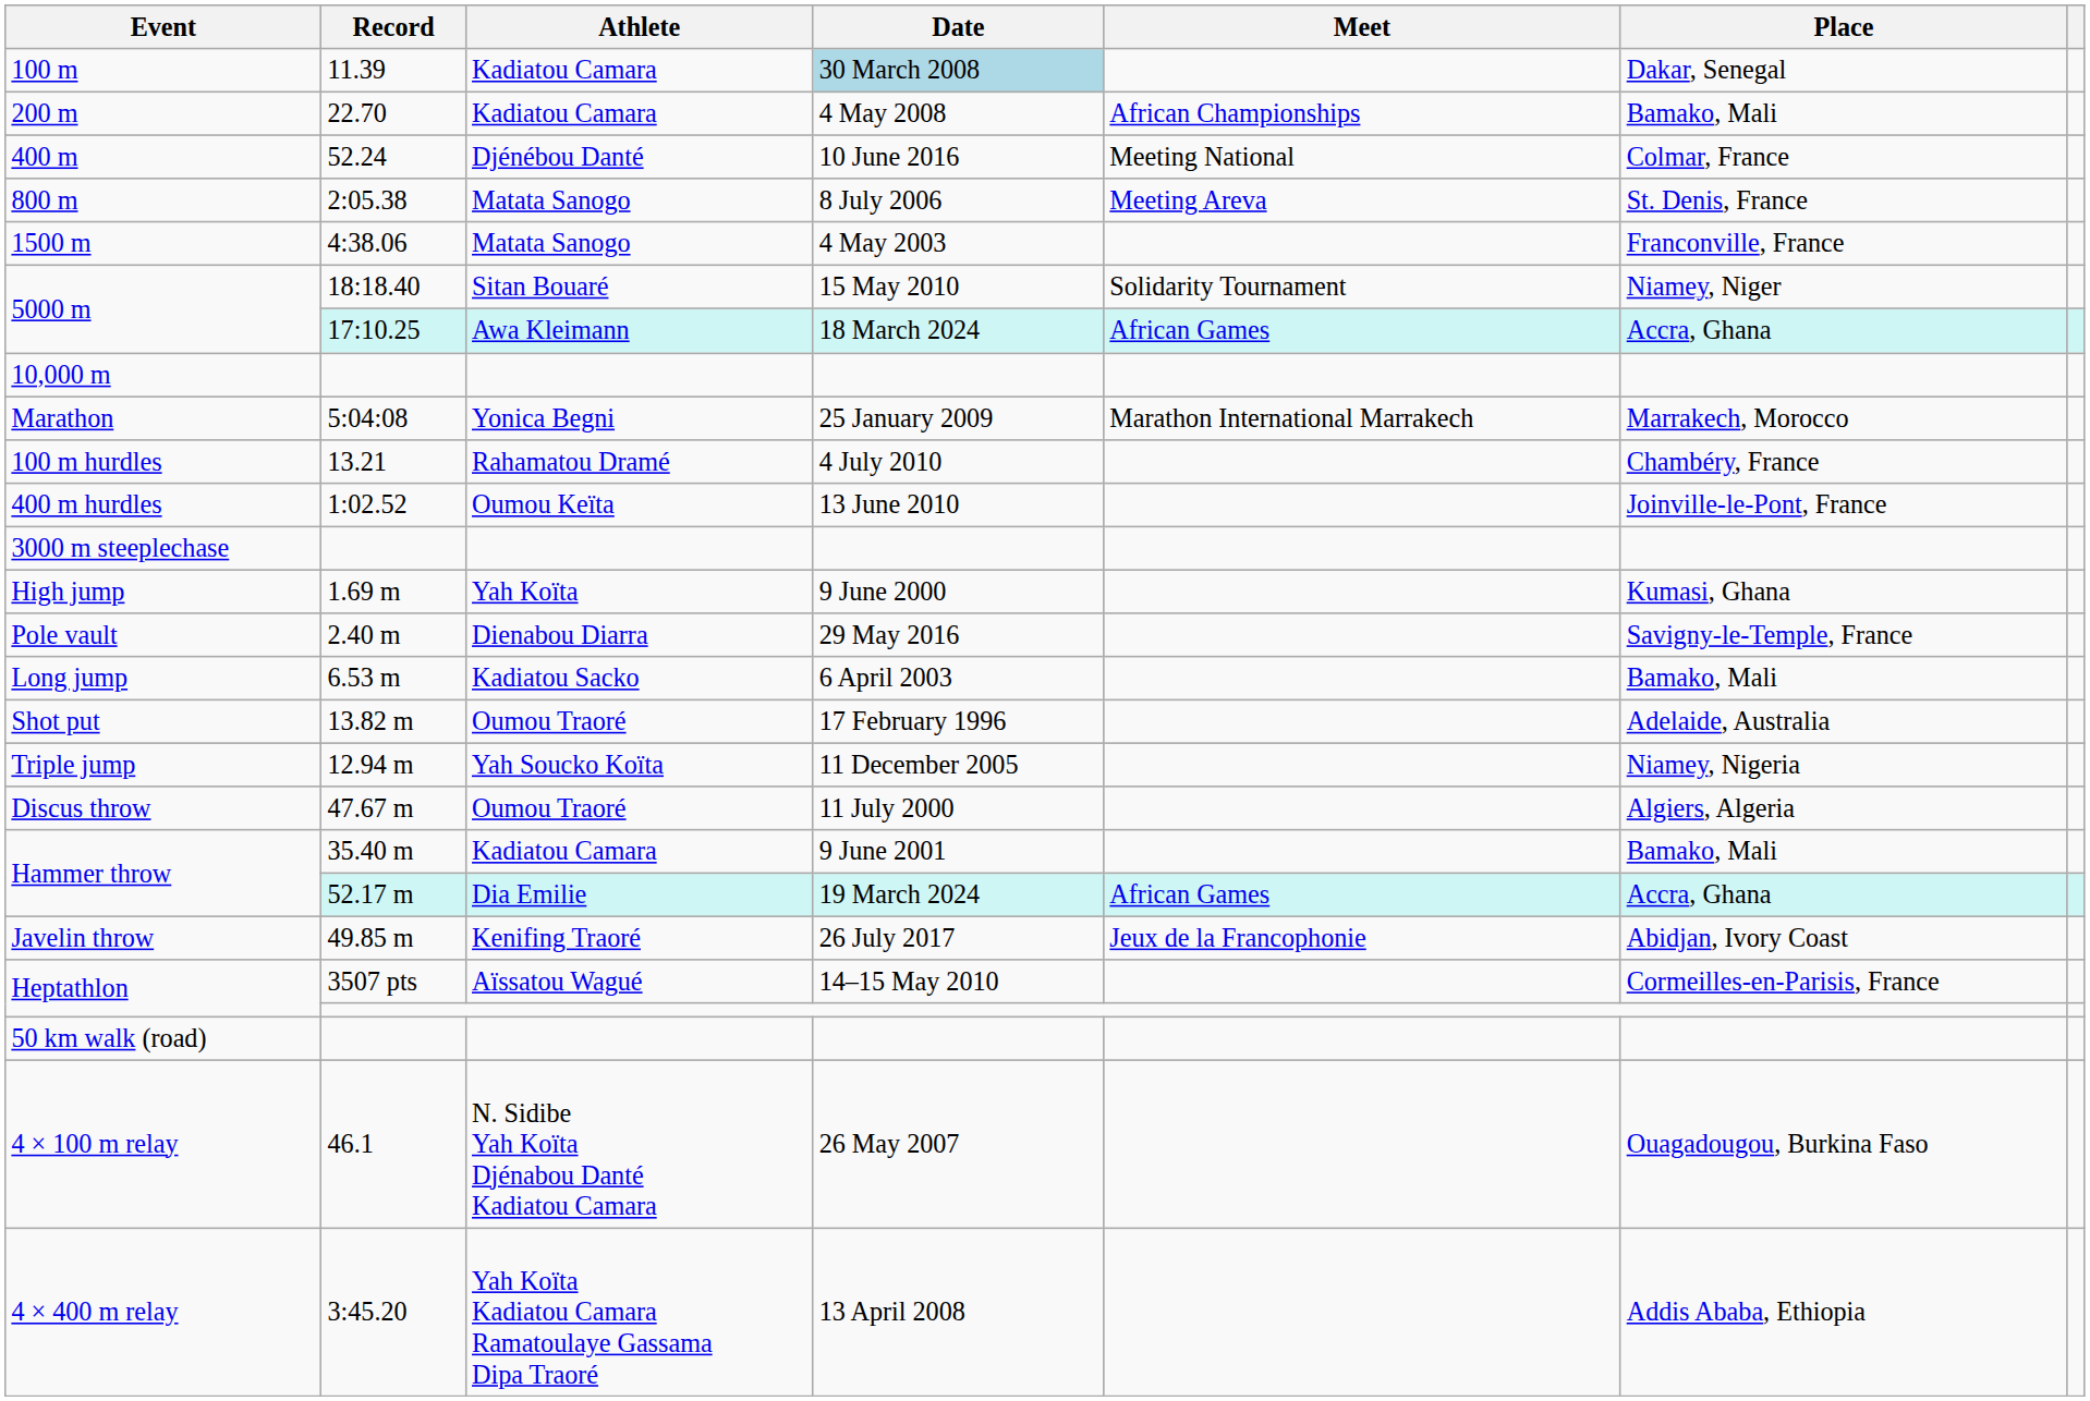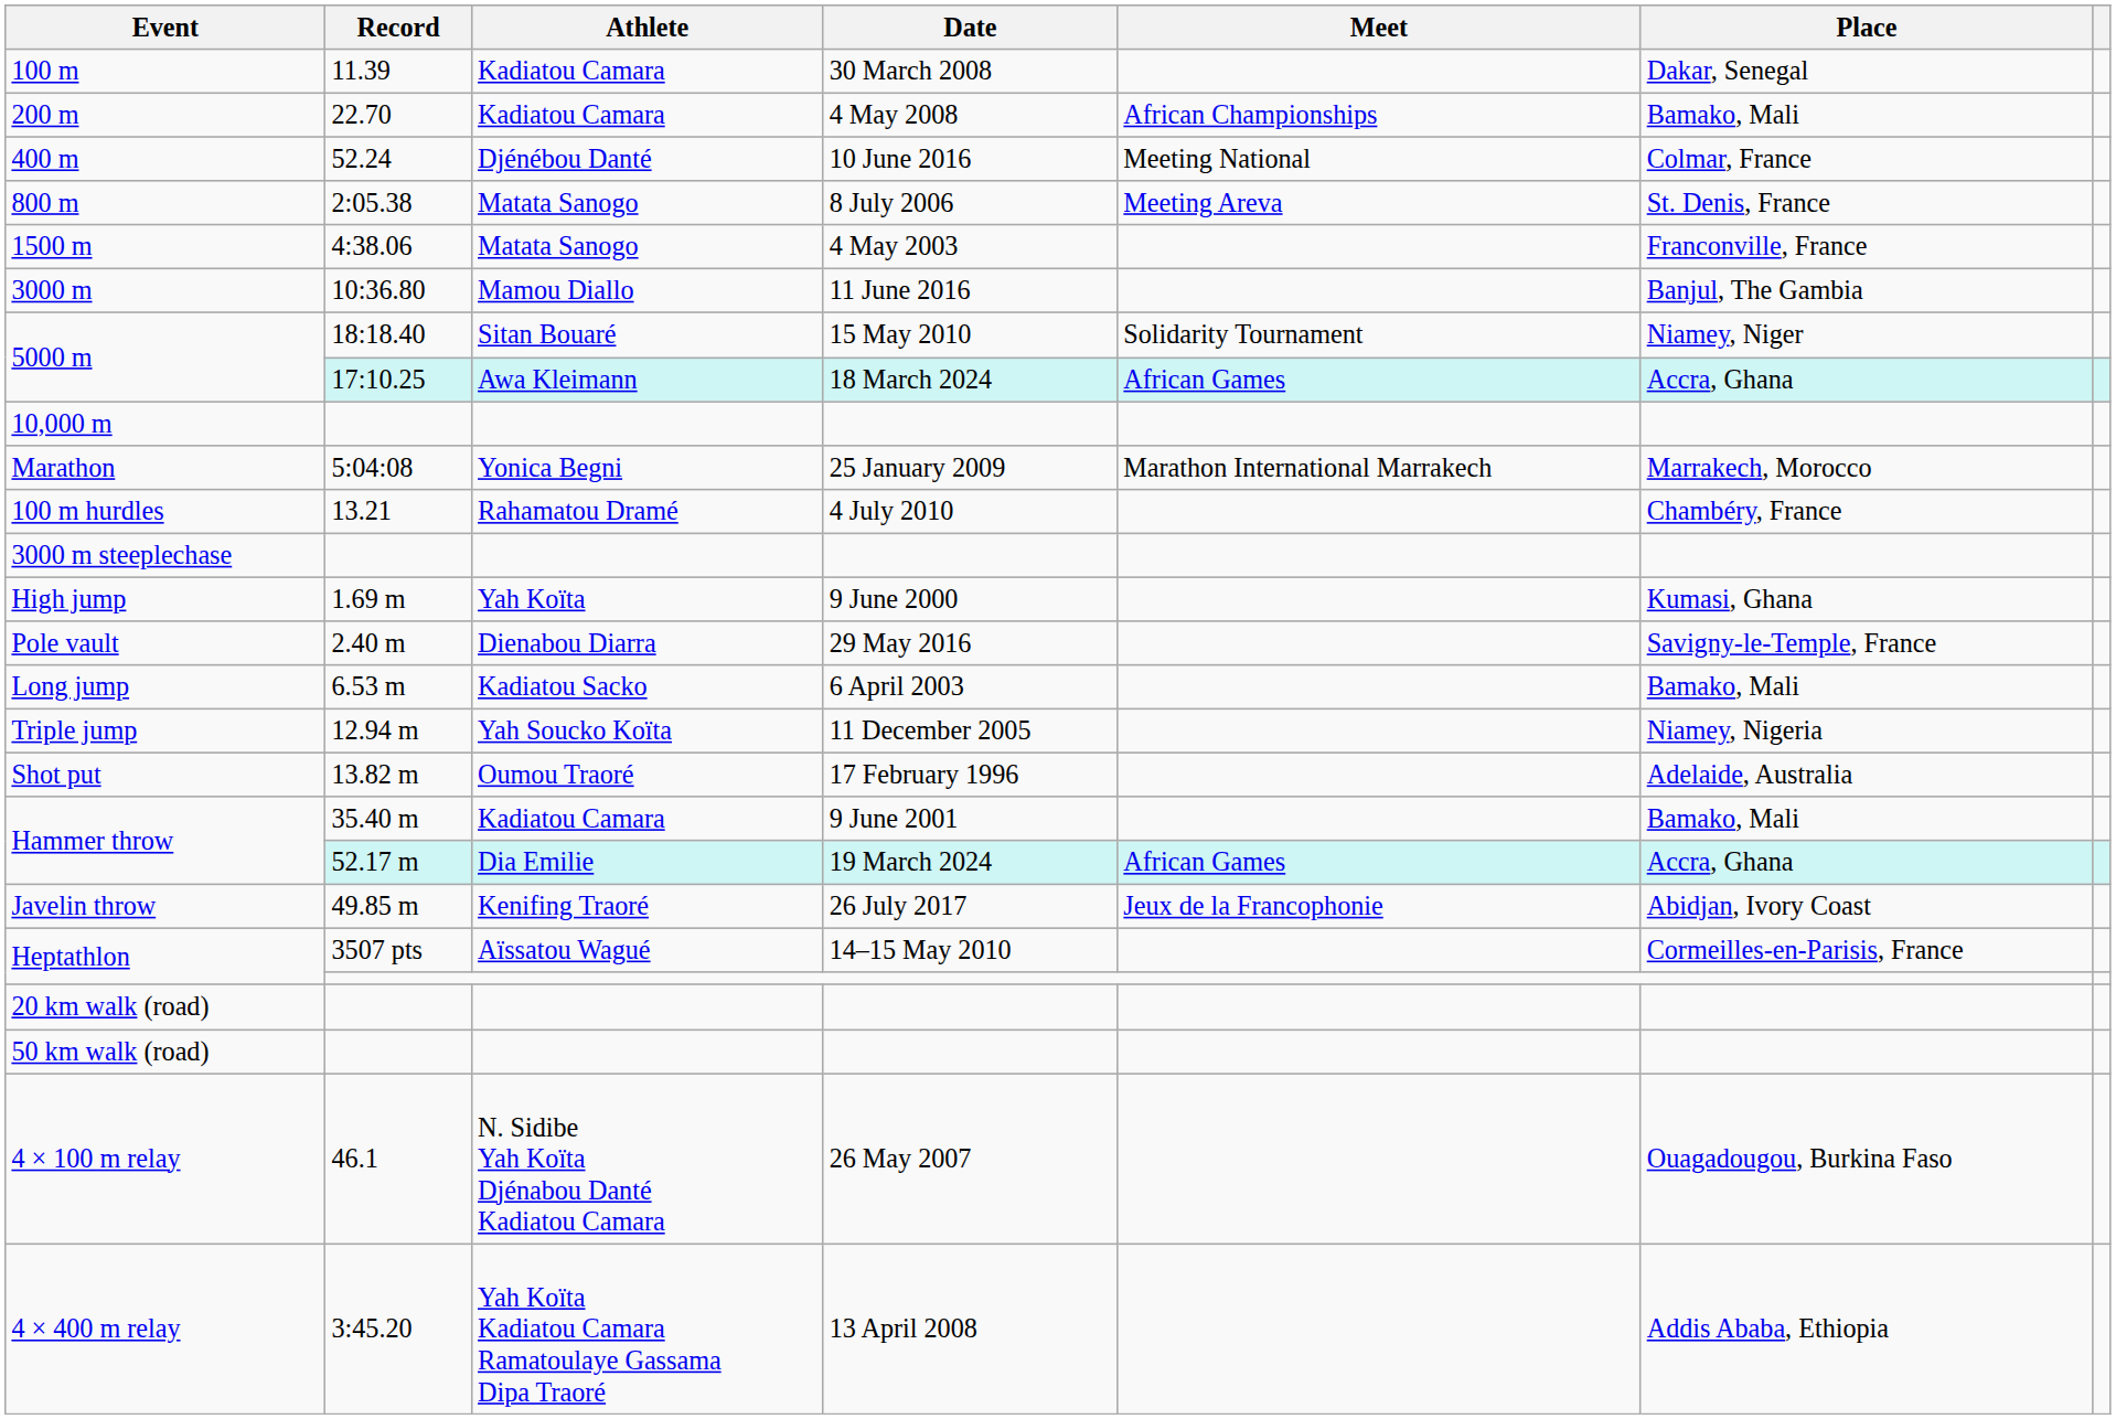 <table class="wikitable" style="font-size:95%; width: 95%;">
 <tr>
 <th>Event</th>
 <th>Record</th>
 <th>Athlete</th>
 <th>Date</th>
 <th>Meet</th>
 <th>Place</th>
 <th></th>
 </tr>
 <tr>
 <td><a href='#'>100 m</a></td>
 <td>11.39 </td>
 <td><a href='#'>Kadiatou Camara</a></td>
-<td style="background: lightblue;">30 March 2008</td>
+<td>30 March 2008</td>
 <td></td>
 <td><a href='#'>Dakar</a>, Senegal</td>
 <td></td>
 </tr>
 <tr>
 <td><a href='#'>200 m</a></td>
 <td>22.70 </td>
 <td><a href='#'>Kadiatou Camara</a></td>
 <td>4 May 2008</td>
 <td><a href='#'>African Championships</a></td>
 <td><a href='#'>Bamako</a>, Mali</td>
 <td></td>
 </tr>
 <tr>
 <td><a href='#'>400 m</a></td>
 <td>52.24</td>
 <td><a href='#'>Djénébou Danté</a></td>
 <td>10 June 2016</td>
 <td>Meeting National</td>
 <td><a href='#'>Colmar</a>, France</td>
 <td></td>
 </tr>
 <tr>
 <td><a href='#'>800 m</a></td>
 <td>2:05.38</td>
 <td><a href='#'>Matata Sanogo</a></td>
 <td>8 July 2006</td>
 <td><a href='#'>Meeting Areva</a></td>
 <td><a href='#'>St. Denis</a>, France</td>
 <td></td>
 </tr>
 <tr>
 <td><a href='#'>1500 m</a></td>
 <td>4:38.06</td>
 <td><a href='#'>Matata Sanogo</a></td>
 <td>4 May 2003</td>
 <td></td>
 <td><a href='#'>Franconville</a>, France</td>
+<td></td>
+</tr>
+<tr>
+<td><a href='#'>3000 m</a></td>
+<td>10:36.80</td>
+<td><a href='#'>Mamou Diallo</a></td>
+<td>11 June 2016</td>
+<td></td>
+<td><a href='#'>Banjul</a>, The Gambia</td>
 <td></td>
 </tr>
 <tr>
 <td rowspan=2><a href='#'>5000 m</a></td>
 <td>18:18.40</td>
 <td><a href='#'>Sitan Bouaré</a></td>
 <td>15 May 2010</td>
 <td>Solidarity Tournament</td>
 <td><a href='#'>Niamey</a>, Niger</td>
 <td></td>
 </tr>
 <tr bgcolor="#CEF6F5">
 <td>17:10.25</td>
 <td><a href='#'>Awa Kleimann</a></td>
 <td>18 March 2024</td>
 <td><a href='#'>African Games</a></td>
 <td><a href='#'>Accra</a>, Ghana</td>
 <td></td>
 </tr>
 <tr>
 <td><a href='#'>10,000 m</a></td>
 <td></td>
 <td></td>
 <td></td>
 <td></td>
 <td></td>
 <td></td>
 </tr>
 <tr>
 <td><a href='#'>Marathon</a></td>
 <td>5:04:08</td>
 <td><a href='#'>Yonica Begni</a></td>
 <td>25 January 2009</td>
 <td>Marathon International Marrakech</td>
 <td><a href='#'>Marrakech</a>, Morocco</td>
 <td></td>
 </tr>
 <tr>
 <td><a href='#'>100 m hurdles</a></td>
 <td>13.21</td>
 <td><a href='#'>Rahamatou Dramé</a></td>
 <td>4 July 2010</td>
 <td></td>
 <td><a href='#'>Chambéry</a>, France</td>
 <td></td>
 </tr>
 <tr>
-<td><a href='#'>400 m hurdles</a></td>
-<td>1:02.52</td>
-<td><a href='#'>Oumou Keïta</a></td>
-<td>13 June 2010</td>
-<td></td>
-<td><a href='#'>Joinville-le-Pont</a>, France</td>
-<td></td>
-</tr>
-<tr>
 <td><a href='#'>3000 m steeplechase</a></td>
 <td></td>
 <td></td>
 <td></td>
 <td></td>
 <td></td>
 <td></td>
 </tr>
 <tr>
 <td><a href='#'>High jump</a></td>
 <td>1.69 m</td>
 <td><a href='#'>Yah Koïta</a></td>
 <td>9 June 2000</td>
 <td></td>
 <td><a href='#'>Kumasi</a>, Ghana</td>
 <td></td>
 </tr>
 <tr>
 <td><a href='#'>Pole vault</a></td>
 <td>2.40 m</td>
 <td><a href='#'>Dienabou Diarra</a></td>
 <td>29 May 2016</td>
 <td></td>
 <td><a href='#'>Savigny-le-Temple</a>, France</td>
 <td></td>
 </tr>
 <tr>
 <td><a href='#'>Long jump</a></td>
 <td>6.53 m</td>
 <td><a href='#'>Kadiatou Sacko</a></td>
 <td>6 April 2003</td>
 <td></td>
 <td><a href='#'>Bamako</a>, Mali</td>
 <td></td>
 </tr>
 <tr>
-<td><a href='#'>Shot put</a></td>
-<td>13.82 m</td>
-<td><a href='#'>Oumou Traoré</a></td>
-<td>17 February 1996</td>
-<td></td>
-<td><a href='#'>Adelaide</a>, Australia</td>
-<td></td>
-</tr>
-<tr>
 <td><a href='#'>Triple jump</a></td>
 <td>12.94 m</td>
 <td><a href='#'>Yah Soucko Koïta</a></td>
 <td>11 December 2005</td>
 <td></td>
 <td><a href='#'>Niamey</a>, Nigeria</td>
 <td></td>
 </tr>
 <tr>
-<td><a href='#'>Discus throw</a></td>
-<td>47.67 m</td>
+<td><a href='#'>Shot put</a></td>
+<td>13.82 m</td>
 <td><a href='#'>Oumou Traoré</a></td>
-<td>11 July 2000</td>
+<td>17 February 1996</td>
 <td></td>
-<td><a href='#'>Algiers</a>, Algeria</td>
+<td><a href='#'>Adelaide</a>, Australia</td>
 <td></td>
 </tr>
 <tr>
 <td rowspan=2><a href='#'>Hammer throw</a></td>
 <td>35.40 m</td>
 <td><a href='#'>Kadiatou Camara</a></td>
 <td>9 June 2001</td>
 <td></td>
 <td><a href='#'>Bamako</a>, Mali</td>
 <td></td>
 </tr>
 <tr bgcolor="#CEF6F5">
 <td>52.17 m</td>
 <td><a href='#'>Dia Emilie</a></td>
 <td>19 March 2024</td>
 <td><a href='#'>African Games</a></td>
 <td><a href='#'>Accra</a>, Ghana</td>
 <td></td>
 </tr>
 <tr>
 <td><a href='#'>Javelin throw</a></td>
 <td>49.85 m</td>
 <td><a href='#'>Kenifing Traoré</a></td>
 <td>26 July 2017</td>
 <td><a href='#'>Jeux de la Francophonie</a></td>
 <td><a href='#'>Abidjan</a>, Ivory Coast</td>
 <td></td>
 </tr>
 <tr>
 <td rowspan=2><a href='#'>Heptathlon</a></td>
 <td>3507 pts</td>
 <td><a href='#'>Aïssatou Wagué</a></td>
 <td>14–15 May 2010</td>
 <td></td>
 <td><a href='#'>Cormeilles-en-Parisis</a>, France</td>
 <td></td>
 </tr>
 <tr>
 <td colspan=5></td>
 <td></td>
 </tr>
 <tr>
+<td><a href='#'>20 km walk</a> (road)</td>
+<td></td>
+<td></td>
+<td></td>
+<td></td>
+<td></td>
+<td></td>
+</tr>
+<tr>
 <td><a href='#'>50 km walk</a> (road)</td>
 <td></td>
 <td></td>
 <td></td>
 <td></td>
 <td></td>
 <td></td>
 </tr>
 <tr>
 <td><a href='#'>4 × 100 m relay</a></td>
 <td>46.1</td>
 <td><br>N. Sidibe<br><a href='#'>Yah Koïta</a><br><a href='#'>Djénabou Danté</a><br><a href='#'>Kadiatou Camara</a></td>
 <td>26 May 2007</td>
 <td></td>
 <td><a href='#'>Ouagadougou</a>, Burkina Faso</td>
 <td></td>
 </tr>
 <tr>
 <td><a href='#'>4 × 400 m relay</a></td>
 <td>3:45.20</td>
 <td><br><a href='#'>Yah Koïta</a><br><a href='#'>Kadiatou Camara</a><br><a href='#'>Ramatoulaye Gassama</a><br><a href='#'>Dipa Traoré</a></td>
 <td>13 April 2008</td>
 <td></td>
 <td><a href='#'>Addis Ababa</a>, Ethiopia</td>
 <td></td>
 </tr>
 </table>
